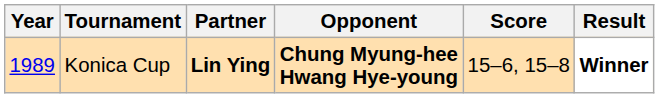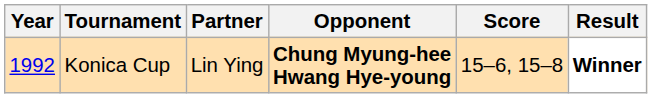 <table class="sortable wikitable" style="font-size: 90%;">
 <tr>
 <th>Year</th>
 <th>Tournament</th>
 <th>Partner</th>
 <th>Opponent</th>
 <th>Score</th>
 <th>Result</th>
 </tr>
 <tr style="background:#FFE0AF">
-<td align="center"><a href='#'>1989</a></td>
+<td align="center"><a href='#'>1992</a></td>
 <td align="left">Konica Cup</td>
-<td align="left"><strong> Lin Ying</strong></td>
+<td align="left"> Lin Ying</td>
 <td align="left"><strong> Chung Myung-hee<br>  Hwang Hye-young</strong></td>
 <td align="left">15–6, 15–8</td>
 <td style="text-align:left; background:white"> <strong>Winner</strong></td>
 </tr>
 </table>
